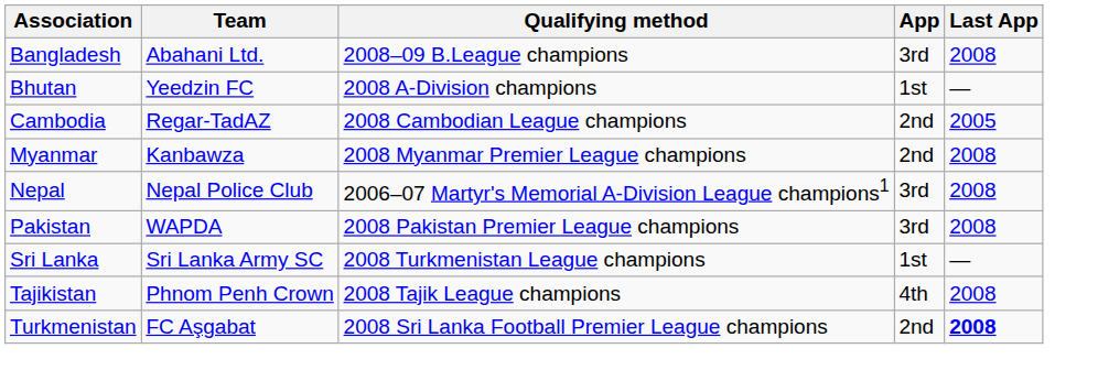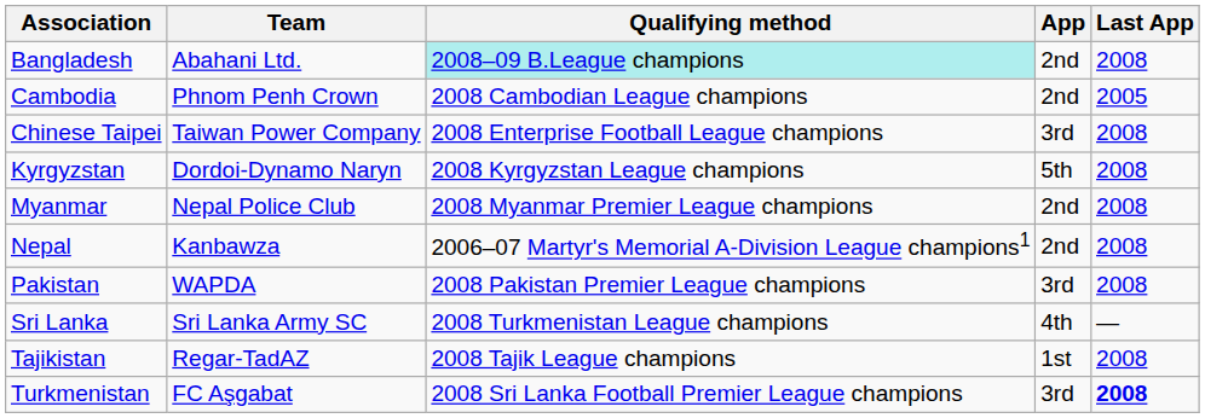 <table class="wikitable">
 <tr>
 <th>Association</th>
 <th>Team</th>
 <th>Qualifying method</th>
 <th>App</th>
 <th>Last App</th>
 </tr>
 <tr>
 <td> <a href='#'>Bangladesh</a></td>
 <td><a href='#'>Abahani Ltd.</a></td>
-<td><a href='#'>2008–09 B.League</a> champions</td>
-<td>3rd</td>
+<td style="background: paleturquoise;"><a href='#'>2008–09 B.League</a> champions</td>
+<td>2nd</td>
 <td><a href='#'>2008</a></td>
 </tr>
 <tr>
-<td> <a href='#'>Bhutan</a></td>
-<td><a href='#'>Yeedzin FC</a></td>
-<td><a href='#'>2008 A-Division</a> champions</td>
-<td>1st</td>
-<td>—</td>
-</tr>
-<tr>
 <td> <a href='#'>Cambodia</a></td>
-<td><a href='#'>Regar-TadAZ</a></td>
+<td><a href='#'>Phnom Penh Crown</a></td>
 <td><a href='#'>2008 Cambodian League</a> champions</td>
 <td>2nd</td>
 <td><a href='#'>2005</a></td>
 </tr>
 <tr>
+<td> <a href='#'>Chinese Taipei</a></td>
+<td><a href='#'>Taiwan Power Company</a></td>
+<td><a href='#'>2008 Enterprise Football League</a> champions</td>
+<td>3rd</td>
+<td><a href='#'>2008</a></td>
+</tr>
+<tr>
+<td> <a href='#'>Kyrgyzstan</a></td>
+<td><a href='#'>Dordoi-Dynamo Naryn</a></td>
+<td><a href='#'>2008 Kyrgyzstan League</a> champions</td>
+<td>5th</td>
+<td><a href='#'>2008</a></td>
+</tr>
+<tr>
 <td> <a href='#'>Myanmar</a></td>
-<td><a href='#'>Kanbawza</a></td>
+<td><a href='#'>Nepal Police Club</a></td>
 <td><a href='#'>2008 Myanmar Premier League</a> champions</td>
 <td>2nd</td>
 <td><a href='#'>2008</a></td>
 </tr>
 <tr>
 <td> <a href='#'>Nepal</a></td>
-<td><a href='#'>Nepal Police Club</a></td>
+<td><a href='#'>Kanbawza</a></td>
 <td>2006–07 <a href='#'>Martyr's Memorial A-Division League</a> champions<sup>1</sup></td>
-<td>3rd</td>
+<td>2nd</td>
 <td><a href='#'>2008</a></td>
 </tr>
 <tr>
 <td> <a href='#'>Pakistan</a></td>
 <td><a href='#'>WAPDA</a></td>
 <td><a href='#'>2008 Pakistan Premier League</a> champions</td>
 <td>3rd</td>
 <td><a href='#'>2008</a></td>
 </tr>
 <tr>
 <td> <a href='#'>Sri Lanka</a></td>
 <td><a href='#'>Sri Lanka Army SC</a></td>
 <td><a href='#'>2008 Turkmenistan League</a> champions</td>
-<td>1st</td>
+<td>4th</td>
 <td>—</td>
 </tr>
 <tr>
 <td> <a href='#'>Tajikistan</a></td>
-<td><a href='#'>Phnom Penh Crown</a></td>
+<td><a href='#'>Regar-TadAZ</a></td>
 <td><a href='#'>2008 Tajik League</a> champions</td>
-<td>4th</td>
+<td>1st</td>
 <td><a href='#'>2008</a></td>
 </tr>
 <tr>
 <td> <a href='#'>Turkmenistan</a></td>
 <td><a href='#'>FC Aşgabat</a></td>
 <td><a href='#'>2008 Sri Lanka Football Premier League</a> champions</td>
-<td>2nd</td>
+<td>3rd</td>
 <td><strong><a href='#'>2008</a></strong></td>
 </tr>
 </table>
